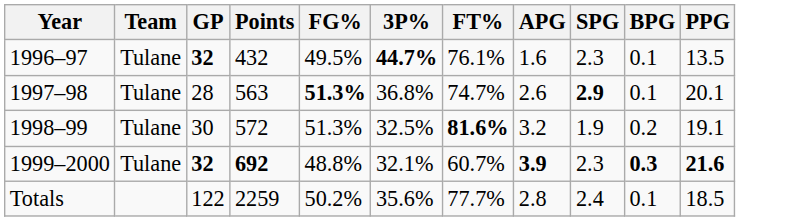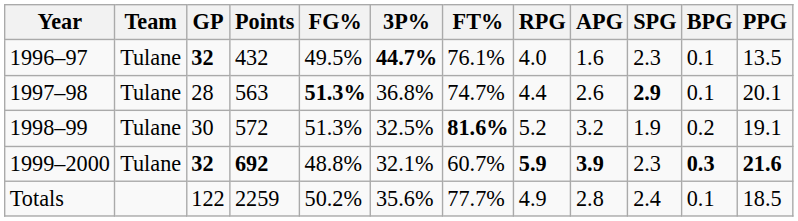 <table class="wikitable">
 <tr>
 <th>Year</th>
 <th>Team</th>
 <th>GP</th>
 <th>Points</th>
 <th>FG%</th>
 <th>3P%</th>
 <th>FT%</th>
+<th>RPG</th>
 <th>APG</th>
 <th>SPG</th>
 <th>BPG</th>
 <th>PPG</th>
 </tr>
 <tr>
 <td>1996–97</td>
 <td>Tulane</td>
 <td><strong>32</strong></td>
 <td>432</td>
 <td>49.5%</td>
 <td><strong>44.7%</strong></td>
 <td>76.1%</td>
+<td>4.0</td>
 <td>1.6</td>
 <td>2.3</td>
 <td>0.1</td>
 <td>13.5</td>
 </tr>
 <tr>
 <td>1997–98</td>
 <td>Tulane</td>
 <td>28</td>
 <td>563</td>
 <td><strong>51.3%</strong></td>
 <td>36.8%</td>
 <td>74.7%</td>
+<td>4.4</td>
 <td>2.6</td>
 <td><strong>2.9</strong></td>
 <td>0.1</td>
 <td>20.1</td>
 </tr>
 <tr>
 <td>1998–99</td>
 <td>Tulane</td>
 <td>30</td>
 <td>572</td>
 <td>51.3%</td>
 <td>32.5%</td>
 <td><strong>81.6%</strong></td>
+<td>5.2</td>
 <td>3.2</td>
 <td>1.9</td>
 <td>0.2</td>
 <td>19.1</td>
 </tr>
 <tr>
 <td>1999–2000</td>
 <td>Tulane</td>
 <td><strong>32</strong></td>
 <td><strong>692</strong></td>
 <td>48.8%</td>
 <td>32.1%</td>
 <td>60.7%</td>
+<td><strong>5.9</strong></td>
 <td><strong>3.9</strong></td>
 <td>2.3</td>
 <td><strong>0.3</strong></td>
 <td><strong>21.6</strong></td>
 </tr>
 <tr>
 <td>Totals</td>
 <td></td>
 <td>122</td>
 <td>2259</td>
 <td>50.2%</td>
 <td>35.6%</td>
 <td>77.7%</td>
+<td>4.9</td>
 <td>2.8</td>
 <td>2.4</td>
 <td>0.1</td>
 <td>18.5</td>
 </tr>
 </table>
